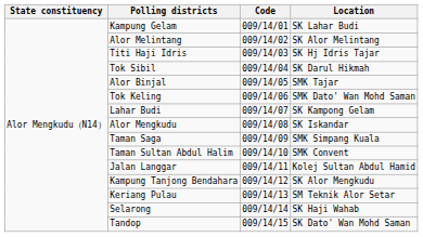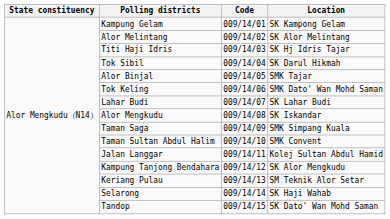 <table class="wikitable sortable mw-collapsible" style="white-space:nowrap;font-size:85%">
 <tr>
 <th>State constituency</th>
 <th>Polling districts</th>
 <th>Code</th>
 <th>Location</th>
 </tr>
 <tr>
 <td rowspan="15">Alor Mengkudu（N14）</td>
 <td>Kampung Gelam</td>
 <td>009/14/01</td>
-<td>SK Lahar Budi</td>
+<td>SK Kampong Gelam</td>
 </tr>
 <tr>
 <td>Alor Melintang</td>
 <td>009/14/02</td>
 <td>SK Alor Melintang</td>
 </tr>
 <tr>
 <td>Titi Haji Idris</td>
 <td>009/14/03</td>
 <td>SK Hj Idris Tajar</td>
 </tr>
 <tr>
 <td>Tok Sibil</td>
 <td>009/14/04</td>
 <td>SK Darul Hikmah</td>
 </tr>
 <tr>
 <td>Alor Binjal</td>
 <td>009/14/05</td>
 <td>SMK Tajar</td>
 </tr>
 <tr>
 <td>Tok Keling</td>
 <td>009/14/06</td>
 <td>SMK Dato' Wan Mohd Saman</td>
 </tr>
 <tr>
 <td>Lahar Budi</td>
 <td>009/14/07</td>
-<td>SK Kampong Gelam</td>
+<td>SK Lahar Budi</td>
 </tr>
 <tr>
 <td>Alor Mengkudu</td>
 <td>009/14/08</td>
 <td>SK Iskandar</td>
 </tr>
 <tr>
 <td>Taman Saga</td>
 <td>009/14/09</td>
 <td>SMK Simpang Kuala</td>
 </tr>
 <tr>
 <td>Taman Sultan Abdul Halim</td>
 <td>009/14/10</td>
 <td>SMK Convent</td>
 </tr>
 <tr>
 <td>Jalan Langgar</td>
 <td>009/14/11</td>
 <td>Kolej Sultan Abdul Hamid</td>
 </tr>
 <tr>
 <td>Kampung Tanjong Bendahara</td>
 <td>009/14/12</td>
 <td>SK Alor Mengkudu</td>
 </tr>
 <tr>
 <td>Keriang Pulau</td>
 <td>009/14/13</td>
 <td>SM Teknik Alor Setar</td>
 </tr>
 <tr>
 <td>Selarong</td>
 <td>009/14/14</td>
 <td>SK Haji Wahab</td>
 </tr>
 <tr>
 <td>Tandop</td>
 <td>009/14/15</td>
 <td>SK Dato' Wan Mohd Saman</td>
 </tr>
 </table>
